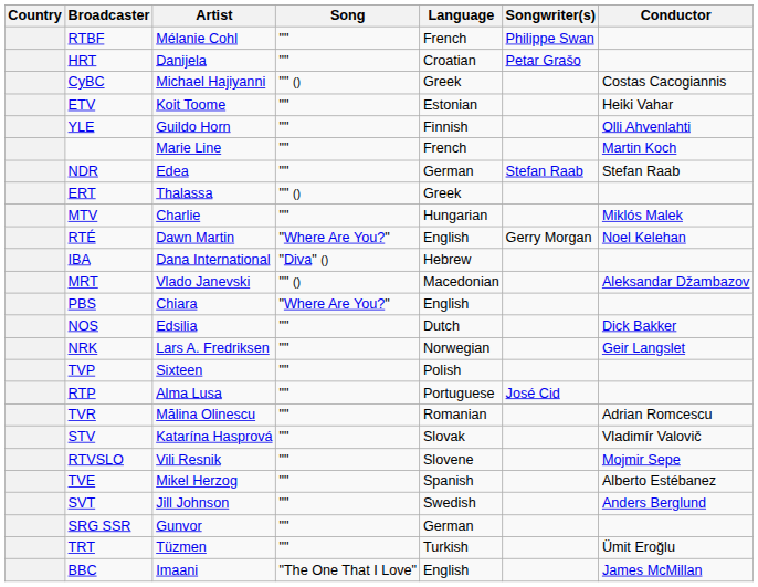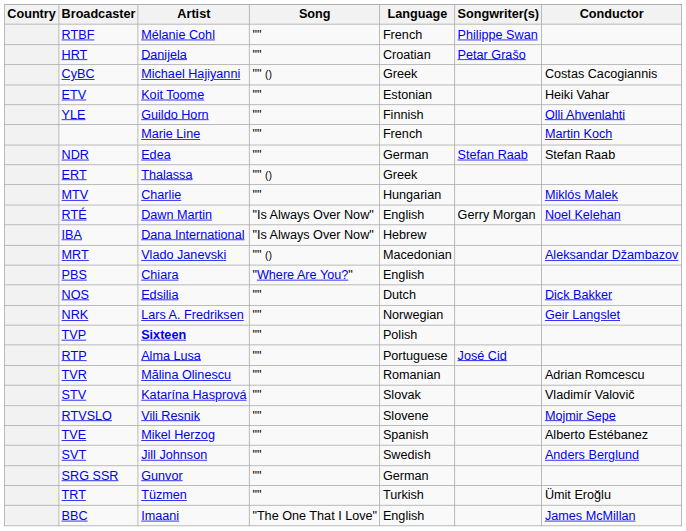 <table class="wikitable plainrowheaders sticky-header">
 <tr>
 </tr>
 <tr>
 <th scope="col">Country</th>
 <th scope="col">Broadcaster</th>
 <th scope="col">Artist</th>
 <th scope="col">Song</th>
 <th scope="col">Language</th>
 <th scope="col">Songwriter(s)</th>
 <th scope="col">Conductor</th>
 </tr>
 <tr>
 <th scope="row"></th>
 <td><a href='#'>RTBF</a></td>
 <td><a href='#'>Mélanie Cohl</a></td>
 <td>""</td>
 <td>French</td>
 <td><a href='#'>Philippe Swan</a></td>
 <td></td>
 </tr>
 <tr>
 <th scope="row"></th>
 <td><a href='#'>HRT</a></td>
 <td><a href='#'>Danijela</a></td>
 <td>""</td>
 <td>Croatian</td>
 <td><a href='#'>Petar Grašo</a></td>
 <td></td>
 </tr>
 <tr>
 <th scope="row"></th>
 <td><a href='#'>CyBC</a></td>
 <td><a href='#'>Michael Hajiyanni</a></td>
 <td>"" <small>()</small></td>
 <td>Greek</td>
 <td></td>
 <td>Costas Cacogiannis</td>
 </tr>
 <tr>
 <th scope="row"></th>
 <td><a href='#'>ETV</a></td>
 <td><a href='#'>Koit Toome</a></td>
 <td>""</td>
 <td>Estonian</td>
 <td></td>
 <td>Heiki Vahar</td>
 </tr>
 <tr>
 <th scope="row"></th>
 <td><a href='#'>YLE</a></td>
 <td><a href='#'>Guildo Horn</a></td>
 <td>""</td>
 <td>Finnish</td>
 <td></td>
 <td><a href='#'>Olli Ahvenlahti</a></td>
 </tr>
 <tr>
 <th scope="row"></th>
 <td></td>
 <td><a href='#'>Marie Line</a></td>
 <td>""</td>
 <td>French</td>
 <td></td>
 <td><a href='#'>Martin Koch</a></td>
 </tr>
 <tr>
 <th scope="row"></th>
 <td><a href='#'>NDR</a></td>
 <td><a href='#'>Edea</a></td>
 <td>""</td>
 <td>German</td>
 <td><a href='#'>Stefan Raab</a></td>
 <td>Stefan Raab</td>
 </tr>
 <tr>
 <th scope="row"></th>
 <td><a href='#'>ERT</a></td>
 <td><a href='#'><span>Thalassa</span></a></td>
 <td>"" <small>()</small></td>
 <td>Greek</td>
 <td></td>
 <td></td>
 </tr>
 <tr>
 <th scope="row"></th>
 <td><a href='#'>MTV</a></td>
 <td><a href='#'>Charlie</a></td>
 <td>""</td>
 <td>Hungarian</td>
 <td></td>
 <td><a href='#'>Miklós Malek</a></td>
 </tr>
 <tr>
 <th scope="row"></th>
 <td><a href='#'>RTÉ</a></td>
 <td><a href='#'>Dawn Martin</a></td>
-<td>"<a href='#'>Where Are You?</a>"</td>
+<td>"Is Always Over Now"</td>
 <td>English</td>
 <td>Gerry Morgan</td>
 <td><a href='#'>Noel Kelehan</a></td>
 </tr>
 <tr>
 <th scope="row"></th>
 <td><a href='#'>IBA</a></td>
 <td><a href='#'>Dana International</a></td>
-<td>"<a href='#'>Diva</a>" <small>()</small></td>
+<td>"Is Always Over Now"</td>
 <td>Hebrew</td>
 <td></td>
 <td></td>
 </tr>
 <tr>
 <th scope="row"></th>
 <td><a href='#'>MRT</a></td>
 <td><a href='#'>Vlado Janevski</a></td>
 <td>"" <small>()</small></td>
 <td>Macedonian</td>
 <td></td>
 <td><a href='#'>Aleksandar Džambazov</a></td>
 </tr>
 <tr>
 <th scope="row"></th>
 <td><a href='#'>PBS</a></td>
 <td><a href='#'>Chiara</a></td>
 <td>"<a href='#'>Where Are You?</a>"</td>
 <td>English</td>
 <td></td>
 <td></td>
 </tr>
 <tr>
 <th scope="row"></th>
 <td><a href='#'>NOS</a></td>
 <td><a href='#'>Edsilia</a></td>
 <td>""</td>
 <td>Dutch</td>
 <td></td>
 <td><a href='#'>Dick Bakker</a></td>
 </tr>
 <tr>
 <th scope="row"></th>
 <td><a href='#'>NRK</a></td>
 <td><a href='#'>Lars A. Fredriksen</a></td>
 <td>""</td>
 <td>Norwegian</td>
 <td></td>
 <td><a href='#'>Geir Langslet</a></td>
 </tr>
 <tr>
 <th scope="row"></th>
 <td><a href='#'>TVP</a></td>
-<td><a href='#'>Sixteen</a></td>
+<td><strong><a href='#'>Sixteen</a></strong></td>
 <td>""</td>
 <td>Polish</td>
 <td></td>
 <td></td>
 </tr>
 <tr>
 <th scope="row"></th>
 <td><a href='#'>RTP</a></td>
 <td><a href='#'>Alma Lusa</a></td>
 <td>""</td>
 <td>Portuguese</td>
 <td><a href='#'>José Cid</a></td>
 <td></td>
 </tr>
 <tr>
 <th scope="row"></th>
 <td><a href='#'>TVR</a></td>
 <td><a href='#'>Mălina Olinescu</a></td>
 <td>""</td>
 <td>Romanian</td>
 <td></td>
 <td>Adrian Romcescu</td>
 </tr>
 <tr>
 <th scope="row"></th>
 <td><a href='#'>STV</a></td>
 <td><a href='#'>Katarína Hasprová</a></td>
 <td>""</td>
 <td>Slovak</td>
 <td></td>
 <td>Vladimír Valovič</td>
 </tr>
 <tr>
 <th scope="row"></th>
 <td><a href='#'>RTVSLO</a></td>
 <td><a href='#'>Vili Resnik</a></td>
 <td>""</td>
 <td>Slovene</td>
 <td></td>
 <td><a href='#'>Mojmir Sepe</a></td>
 </tr>
 <tr>
 <th scope="row"></th>
 <td><a href='#'>TVE</a></td>
 <td><a href='#'>Mikel Herzog</a></td>
 <td>""</td>
 <td>Spanish</td>
 <td></td>
 <td>Alberto Estébanez</td>
 </tr>
 <tr>
 <th scope="row"></th>
 <td><a href='#'>SVT</a></td>
 <td><a href='#'>Jill Johnson</a></td>
 <td>""</td>
 <td>Swedish</td>
 <td></td>
 <td><a href='#'>Anders Berglund</a></td>
 </tr>
 <tr>
 <th scope="row"></th>
 <td><a href='#'>SRG SSR</a></td>
 <td><a href='#'>Gunvor</a></td>
 <td>""</td>
 <td>German</td>
 <td></td>
 <td></td>
 </tr>
 <tr>
 <th scope="row"></th>
 <td><a href='#'>TRT</a></td>
 <td><a href='#'>Tüzmen</a></td>
 <td>""</td>
 <td>Turkish</td>
 <td></td>
 <td>Ümit Eroğlu</td>
 </tr>
 <tr>
 <th scope="row"></th>
 <td><a href='#'>BBC</a></td>
 <td><a href='#'>Imaani</a></td>
 <td>"The One That I Love"</td>
 <td>English</td>
 <td></td>
 <td><a href='#'>James McMillan</a></td>
 </tr>
 </table>
